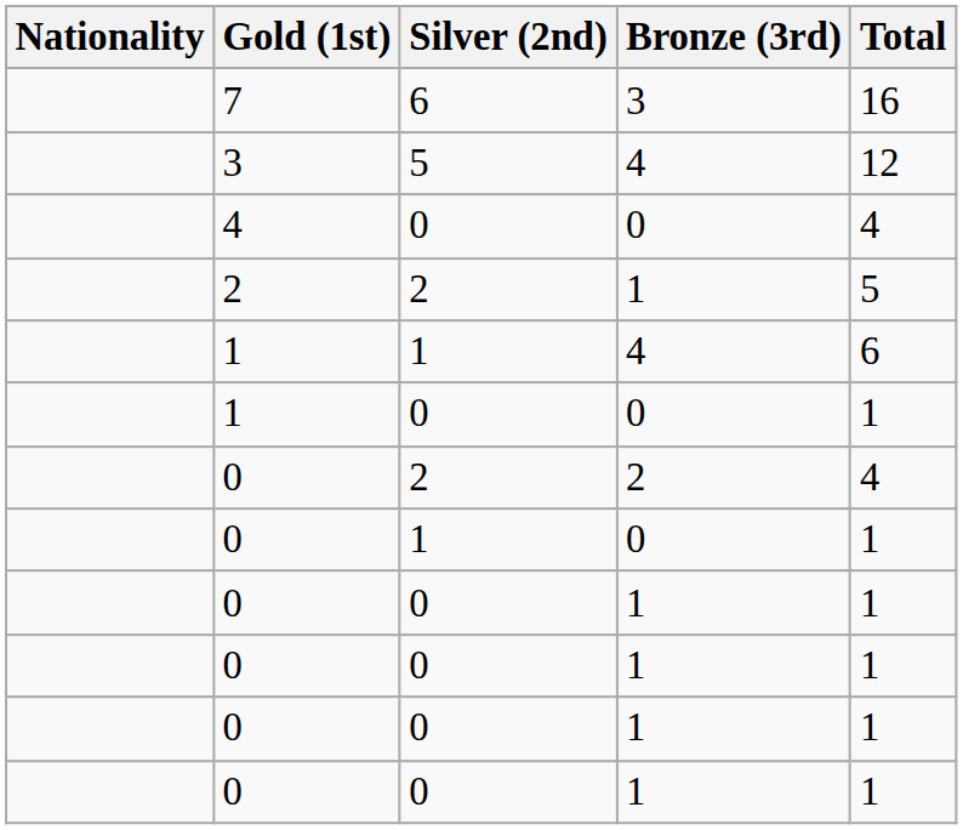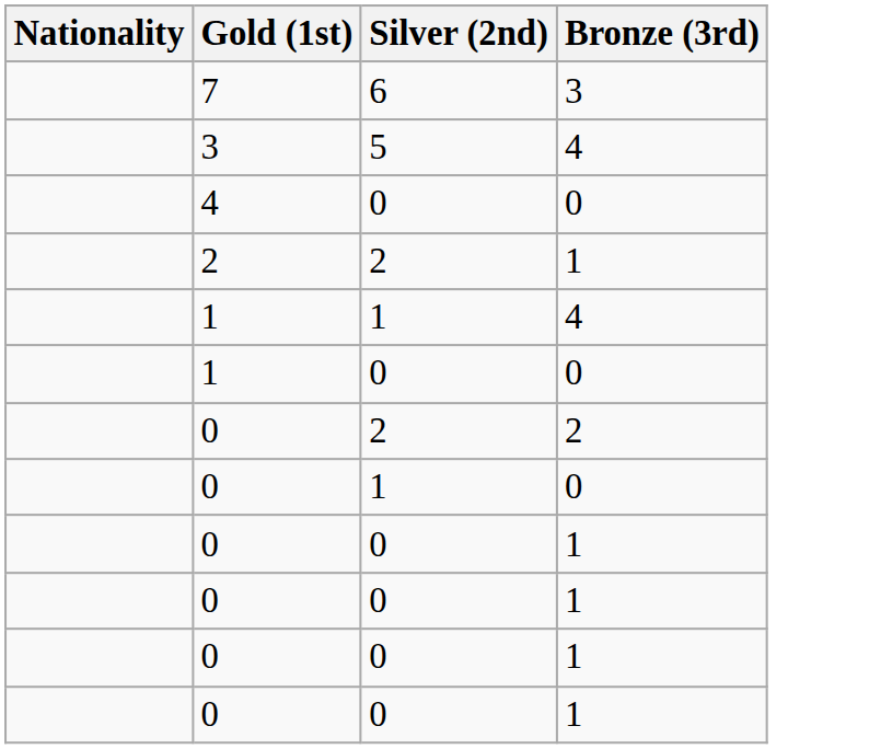 <table class="wikitable sortable">
 <tr>
 <th>Nationality</th>
 <th>Gold (1st)</th>
 <th>Silver (2nd)</th>
 <th>Bronze (3rd)</th>
-<th>Total</th>
 </tr>
 <tr>
 <td></td>
 <td>7</td>
 <td>6</td>
 <td>3</td>
-<td>16</td>
 </tr>
 <tr>
 <td></td>
 <td>3</td>
 <td>5</td>
 <td>4</td>
-<td>12</td>
 </tr>
 <tr>
 <td></td>
 <td>4</td>
 <td>0</td>
 <td>0</td>
-<td>4</td>
 </tr>
 <tr>
 <td></td>
 <td>2</td>
 <td>2</td>
 <td>1</td>
-<td>5</td>
 </tr>
 <tr>
 <td></td>
 <td>1</td>
 <td>1</td>
 <td>4</td>
-<td>6</td>
 </tr>
 <tr>
 <td></td>
 <td>1</td>
 <td>0</td>
 <td>0</td>
-<td>1</td>
 </tr>
 <tr>
 <td></td>
 <td>0</td>
 <td>2</td>
 <td>2</td>
-<td>4</td>
 </tr>
 <tr>
 <td></td>
 <td>0</td>
 <td>1</td>
+<td>0</td>
+</tr>
+<tr>
+<td></td>
+<td>0</td>
 <td>0</td>
 <td>1</td>
 </tr>
 <tr>
 <td></td>
 <td>0</td>
 <td>0</td>
 <td>1</td>
+</tr>
+<tr>
+<td></td>
+<td>0</td>
+<td>0</td>
 <td>1</td>
 </tr>
 <tr>
 <td></td>
 <td>0</td>
 <td>0</td>
 <td>1</td>
-<td>1</td>
-</tr>
-<tr>
-<td></td>
-<td>0</td>
-<td>0</td>
-<td>1</td>
-<td>1</td>
-</tr>
-<tr>
-<td></td>
-<td>0</td>
-<td>0</td>
-<td>1</td>
-<td>1</td>
 </tr>
 </table>
